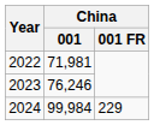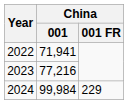 <table class="wikitable">
 <tr>
 <th rowspan="2">Year</th>
 <th colspan="2">China</th>
 </tr>
 <tr>
 <th>001</th>
 <th>001 FR</th>
 </tr>
 <tr>
 <td>2022</td>
-<td>71,981</td>
+<td>71,941</td>
 <td rowspan="2"></td>
 </tr>
 <tr>
 <td>2023</td>
-<td>76,246</td>
+<td>77,216</td>
 </tr>
 <tr>
 <td>2024</td>
 <td>99,984</td>
 <td>229</td>
 </tr>
 </table>
